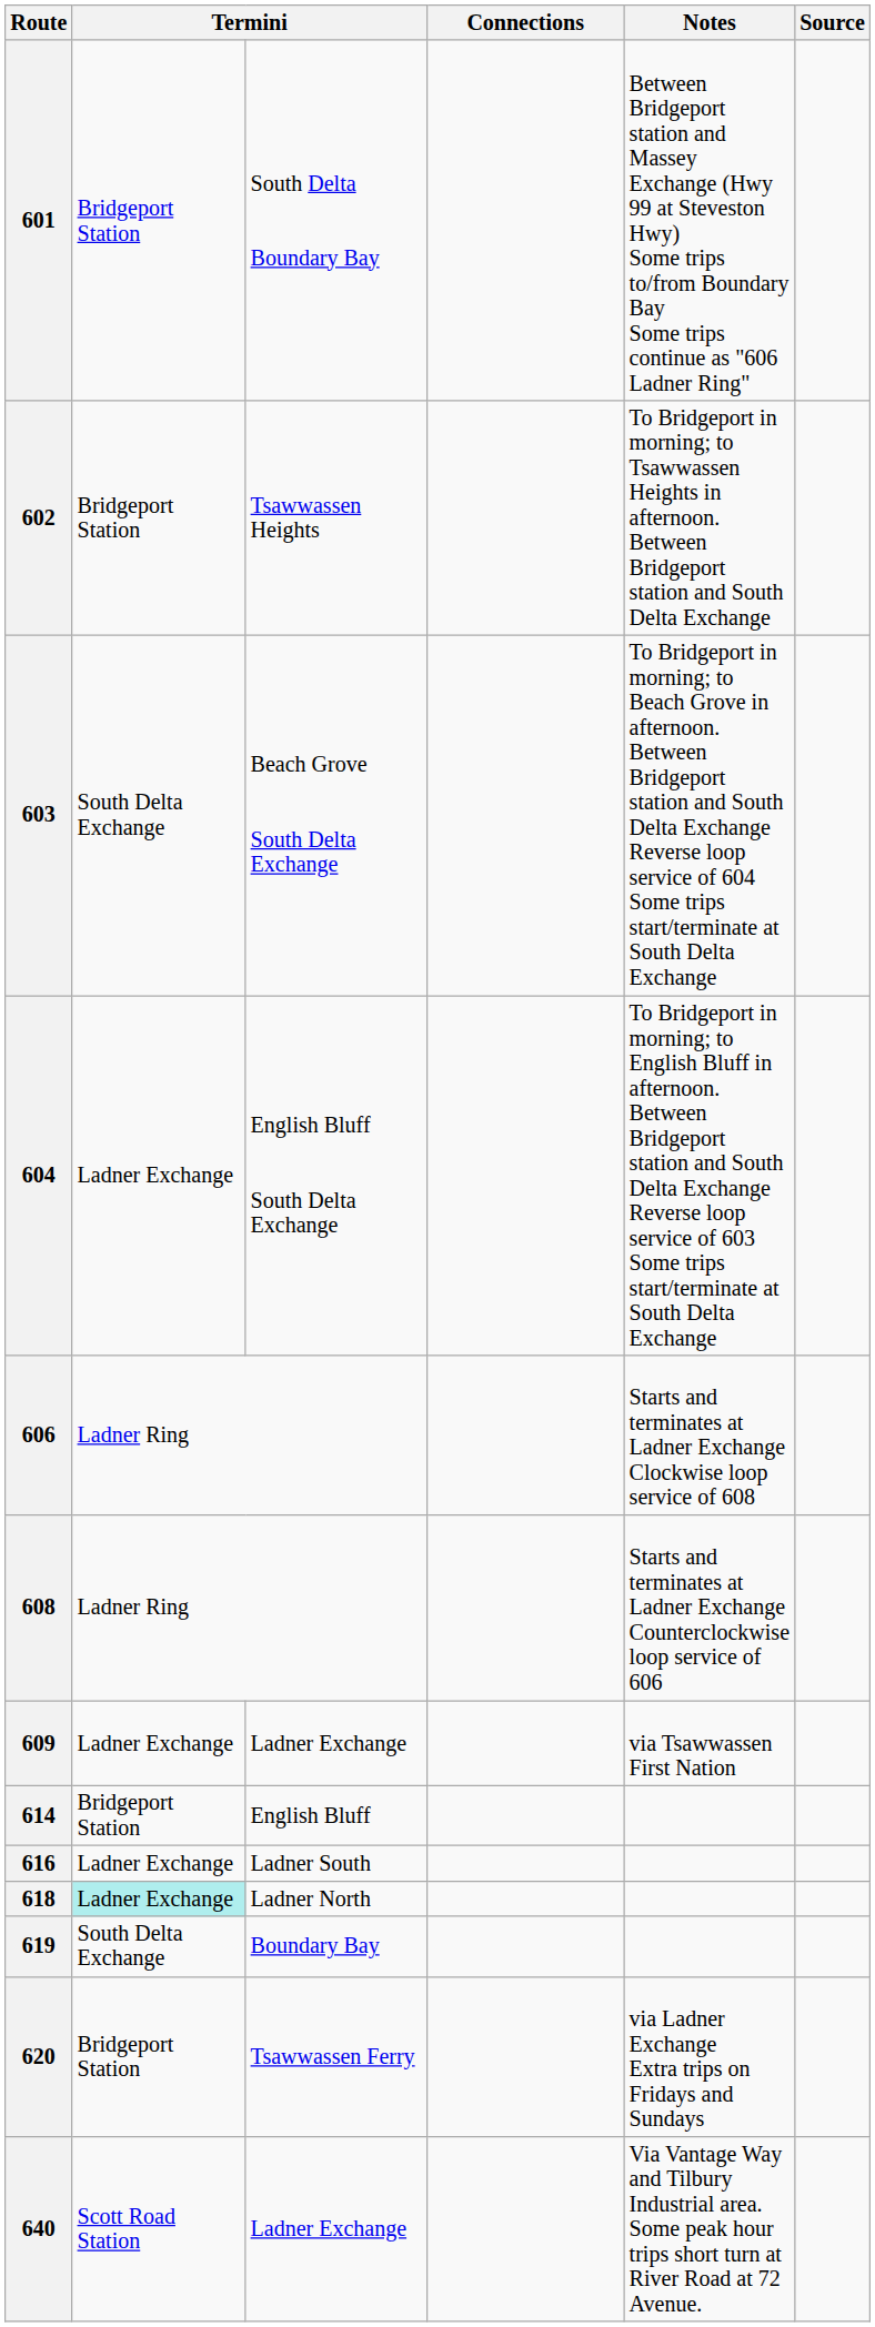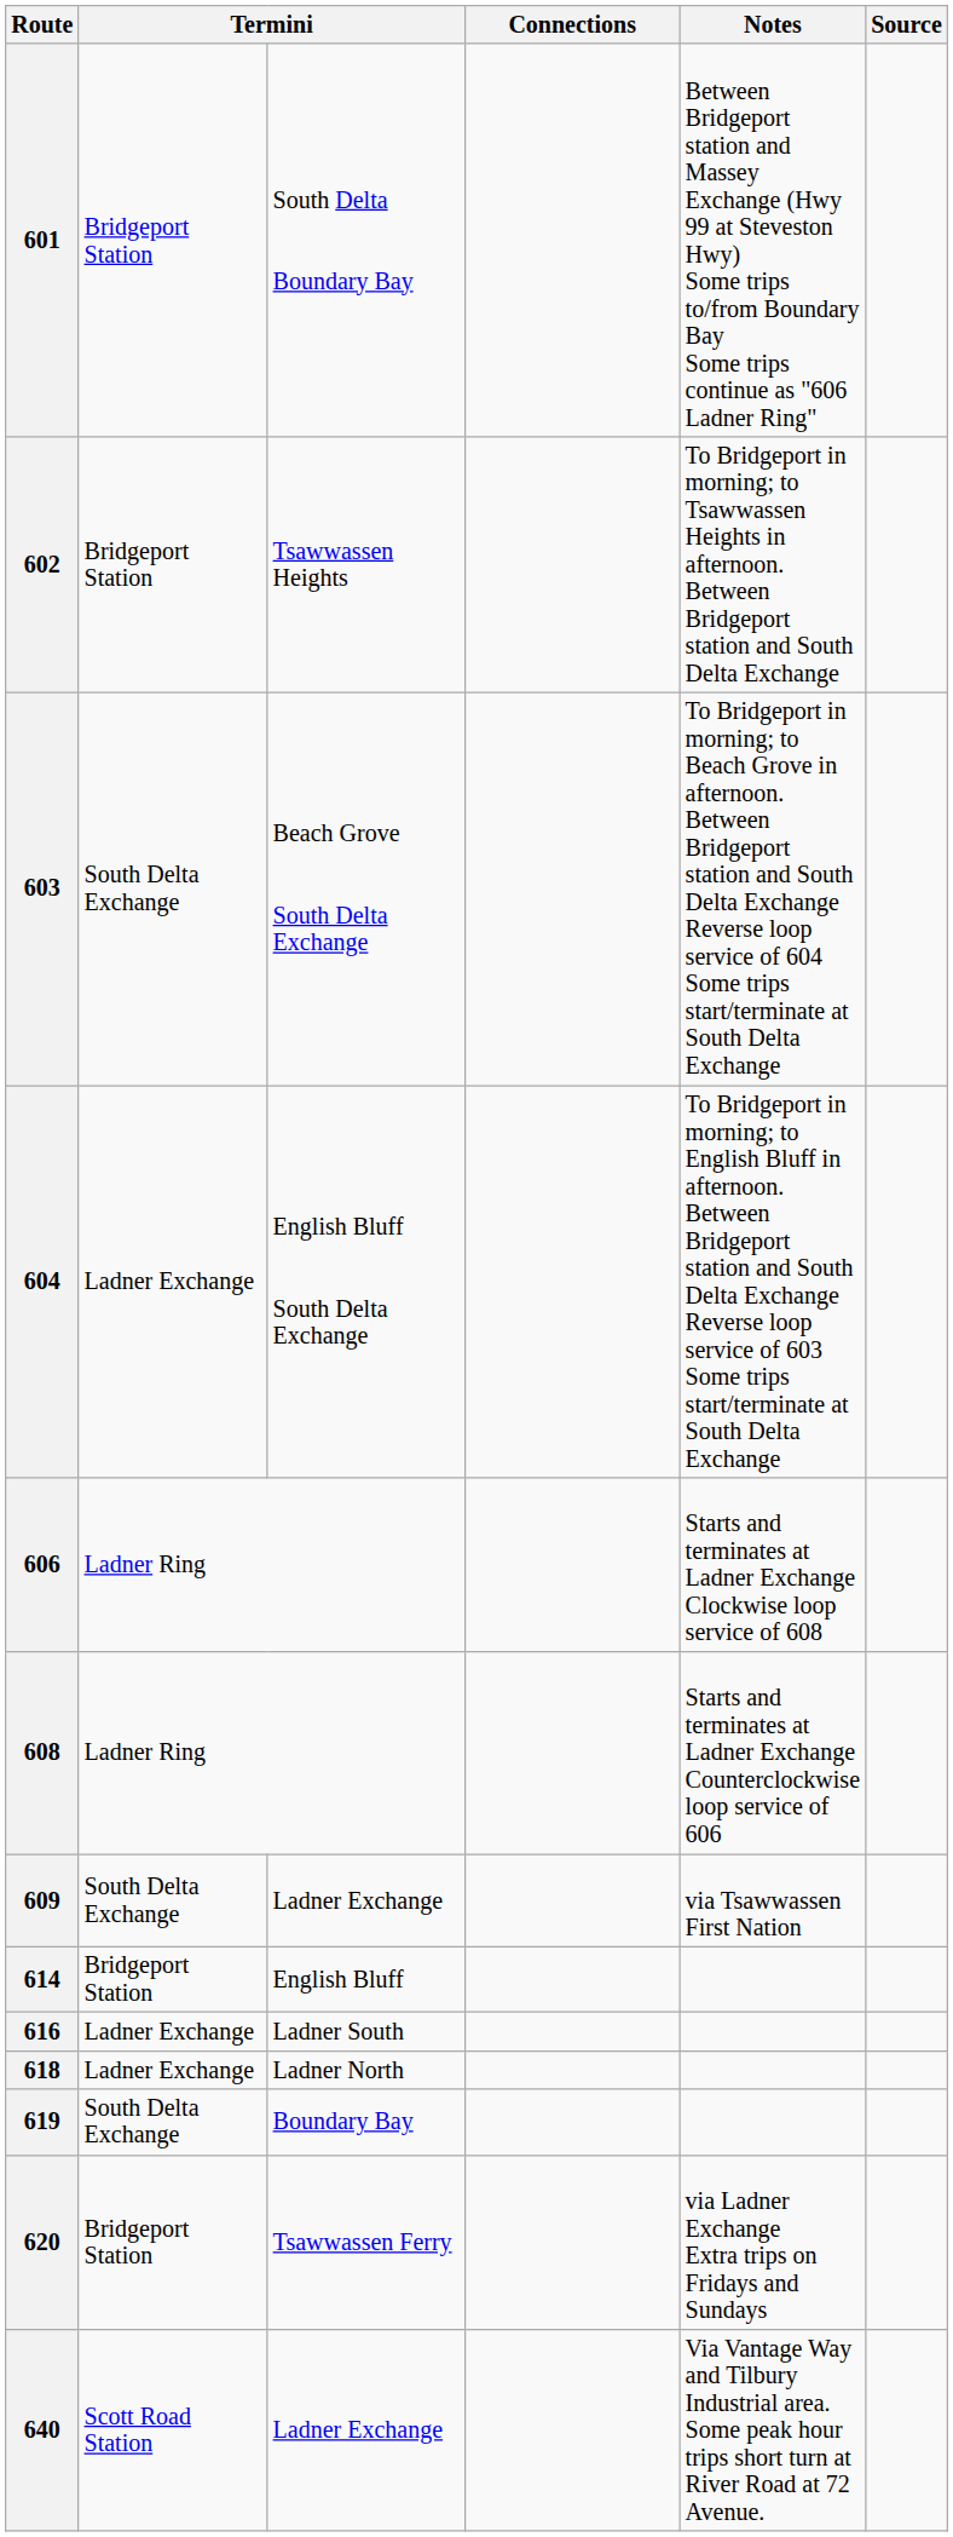 <table class="wikitable" style="width: 100%">
 <tr>
 <th width="40">Route</th>
 <th colspan=2>Termini</th>
 <th width="200">Connections</th>
 <th>Notes</th>
 <th>Source</th>
 </tr>
 <tr>
 <th>601</th>
 <td width="180"><a href='#'>Bridgeport Station</a></td>
 <td width="180">South <a href='#'>Delta</a><br><br><br><a href='#'>Boundary Bay</a><br></td>
 <td></td>
 <td><br> Between Bridgeport station and Massey Exchange (Hwy 99 at Steveston Hwy)<br> Some trips to/from Boundary Bay<br> Some trips continue as "606 Ladner Ring"</td>
 <td style="text-align: center;"></td>
 </tr>
 <tr>
 <th>602</th>
 <td>Bridgeport Station</td>
 <td><a href='#'>Tsawwassen</a> Heights<br></td>
 <td></td>
 <td> To Bridgeport in morning; to Tsawwassen Heights in afternoon.<br> Between Bridgeport station and South Delta Exchange</td>
 <td style="text-align: center;"></td>
 </tr>
 <tr>
 <th>603</th>
 <td>South Delta Exchange</td>
 <td>Beach Grove<br><br><br><a href='#'>South Delta Exchange</a></td>
 <td></td>
 <td> To Bridgeport in morning; to Beach Grove in afternoon.<br> Between Bridgeport station and South Delta Exchange<br>Reverse loop service of 604<br>Some trips start/terminate at South Delta Exchange</td>
 <td style="text-align: center;"></td>
 </tr>
 <tr>
 <th>604</th>
 <td>Ladner Exchange</td>
 <td>English Bluff<br><br><br>South Delta Exchange</td>
 <td></td>
 <td> To Bridgeport in morning; to English Bluff in afternoon.<br> Between Bridgeport station and South Delta Exchange<br>Reverse loop service of 603<br>Some trips start/terminate at South Delta Exchange</td>
 <td style="text-align: center;"></td>
 </tr>
 <tr>
 <th>606</th>
 <td colspan=2><a href='#'>Ladner</a> Ring</td>
 <td></td>
 <td><br>Starts and terminates at Ladner Exchange<br>Clockwise loop service of 608</td>
 <td style="text-align: center;"></td>
 </tr>
 <tr>
 <th>608</th>
 <td colspan=2>Ladner Ring</td>
 <td></td>
 <td><br>Starts and terminates at Ladner Exchange<br>Counterclockwise loop service of 606</td>
 <td style="text-align: center;"></td>
 </tr>
 <tr>
 <th>609</th>
-<td>Ladner Exchange</td>
+<td>South Delta Exchange</td>
 <td>Ladner Exchange</td>
 <td></td>
 <td><br>via Tsawwassen First Nation</td>
 <td style="text-align: center;"></td>
 </tr>
 <tr>
 <th>614</th>
 <td>Bridgeport Station</td>
 <td>English Bluff<br></td>
 <td></td>
 <td></td>
 <td style="text-align: center;"></td>
 </tr>
 <tr>
 <th>616</th>
 <td>Ladner Exchange</td>
 <td>Ladner South<br></td>
 <td></td>
 <td></td>
 <td style="text-align: center;"></td>
 </tr>
 <tr>
 <th>618</th>
-<td style="background: paleturquoise;">Ladner Exchange</td>
+<td>Ladner Exchange</td>
 <td>Ladner North<br></td>
 <td></td>
 <td></td>
 <td style="text-align: center;"></td>
 </tr>
 <tr>
 <th>619</th>
 <td>South Delta Exchange</td>
 <td><a href='#'>Boundary Bay</a><br></td>
 <td></td>
 <td></td>
 <td style="text-align: center;"></td>
 </tr>
 <tr>
 <th>620</th>
 <td>Bridgeport Station</td>
 <td><a href='#'>Tsawwassen Ferry</a></td>
 <td></td>
 <td><br>via Ladner Exchange<br>Extra trips on Fridays and Sundays</td>
 <td style="text-align: center;"></td>
 </tr>
 <tr>
 <th>640</th>
 <td><a href='#'>Scott Road Station</a></td>
 <td><a href='#'>Ladner Exchange</a></td>
 <td></td>
 <td> Via Vantage Way and Tilbury Industrial area.<br> Some peak hour trips short turn at River Road at 72 Avenue.</td>
 <td style="text-align: center;"></td>
 </tr>
 </table>
